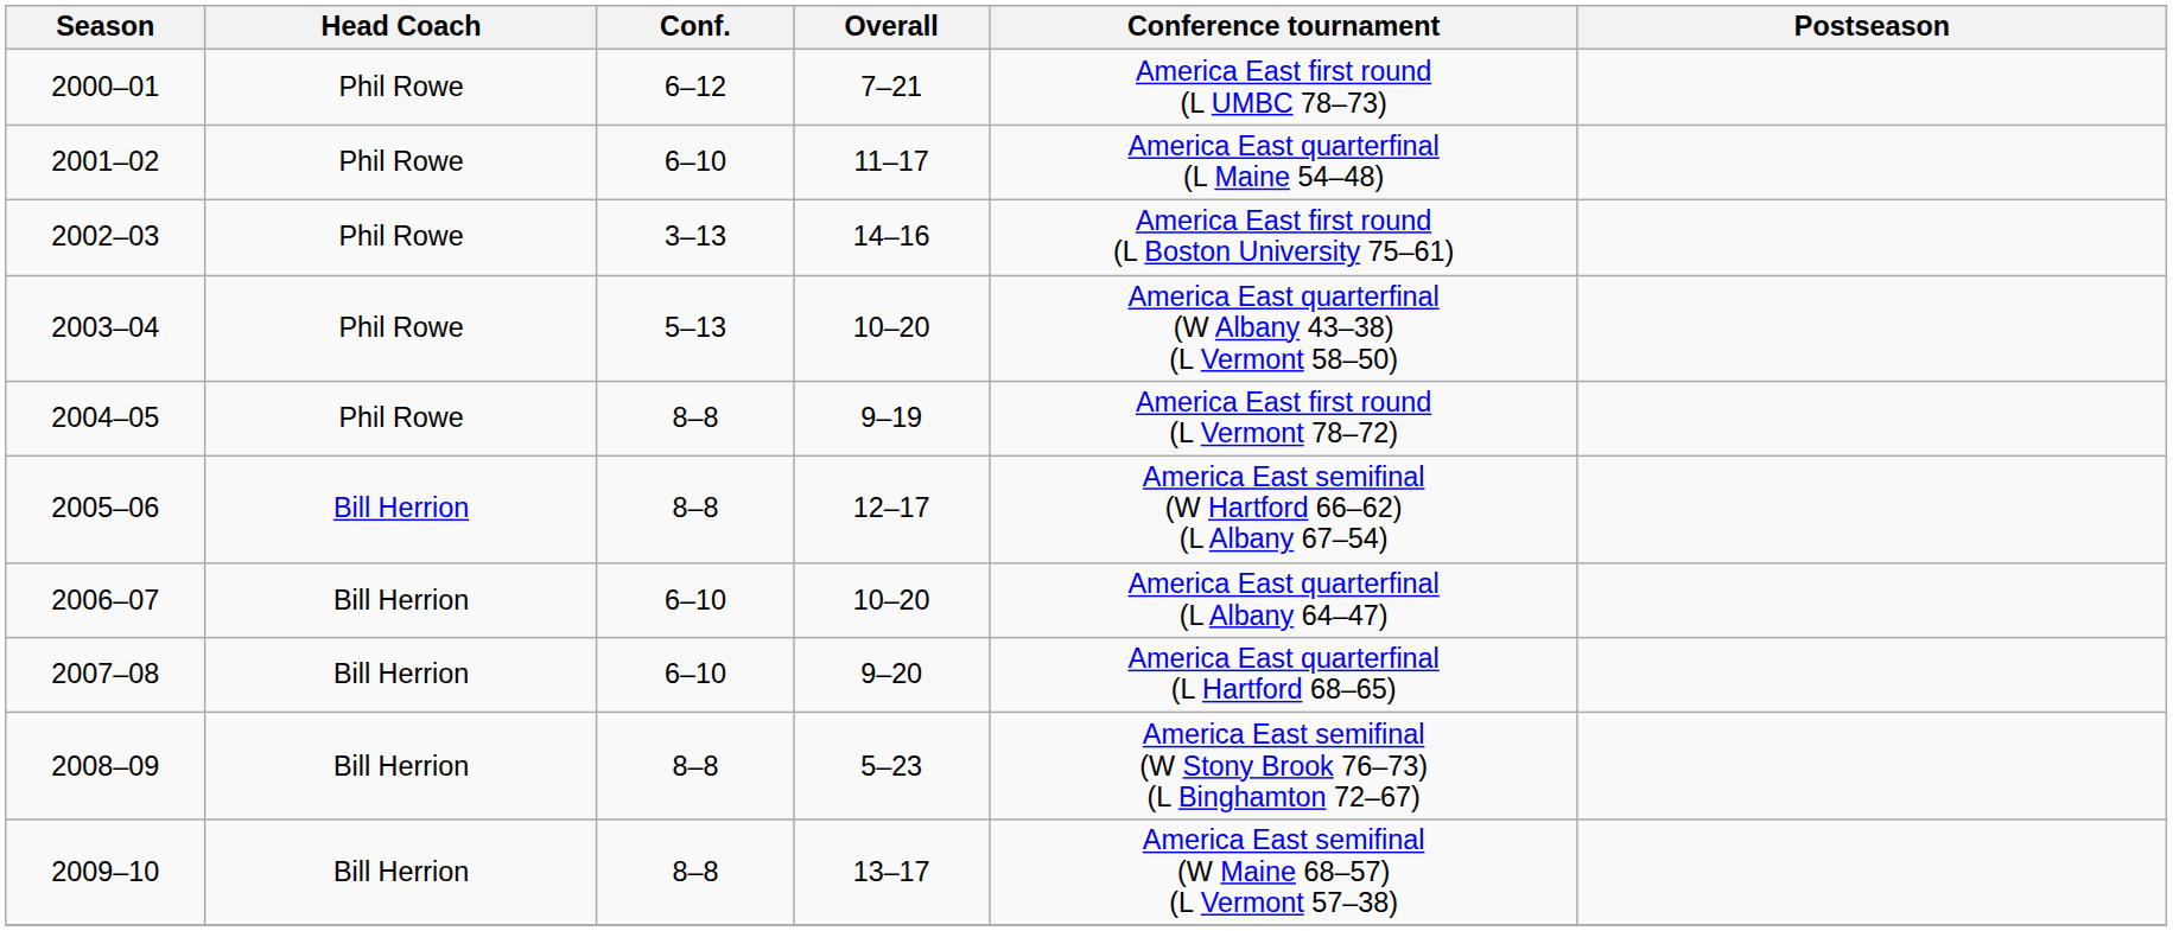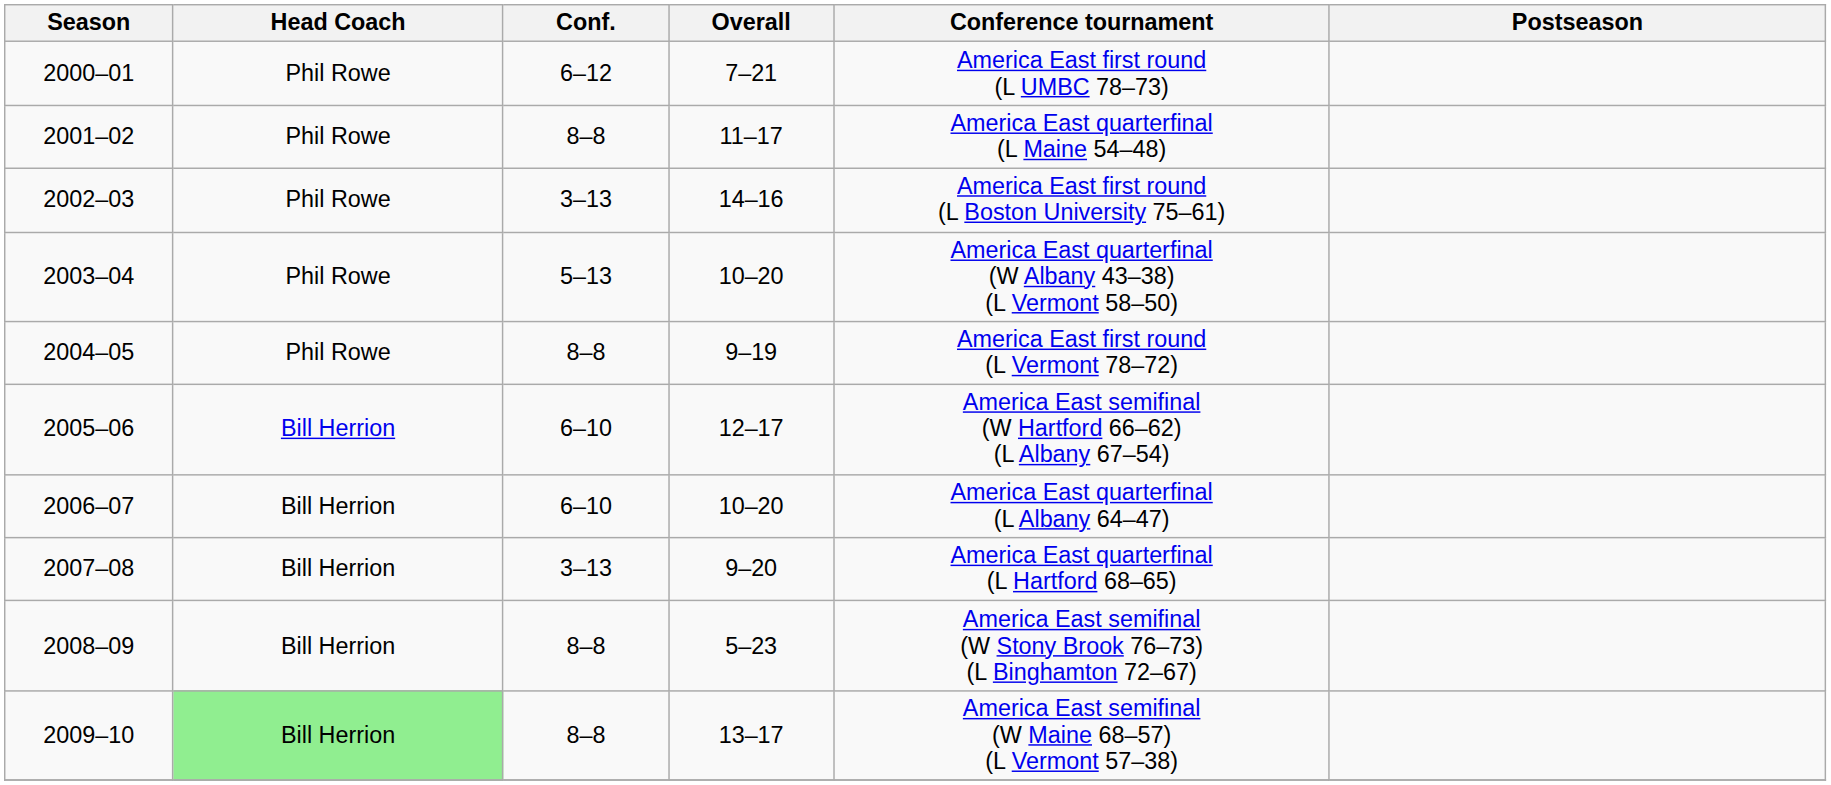 <table class="wikitable" style="text-align:center">
 <tr>
 <th bgcolor="#003591" width="5%">Season</th>
 <th bgcolor="#003591" width="10%">Head Coach</th>
 <th bgcolor="#003591" width="5%">Conf.</th>
 <th bgcolor="#003591" width="5%">Overall</th>
 <th bgcolor="#003591" width="15%">Conference tournament</th>
 <th bgcolor="#003591" width="15%">Postseason</th>
 </tr>
 <tr>
 <td>2000–01</td>
 <td>Phil Rowe</td>
 <td>6–12</td>
 <td>7–21</td>
 <td><a href='#'>America East first round</a> <br> (L <a href='#'>UMBC</a> 78–73)</td>
 <td></td>
 </tr>
 <tr>
 <td>2001–02</td>
 <td>Phil Rowe</td>
-<td>6–10</td>
+<td>8–8</td>
 <td>11–17</td>
 <td><a href='#'>America East quarterfinal</a> <br> (L <a href='#'>Maine</a> 54–48)</td>
 <td></td>
 </tr>
 <tr>
 <td>2002–03</td>
 <td>Phil Rowe</td>
 <td>3–13</td>
 <td>14–16</td>
 <td><a href='#'>America East first round</a> <br> (L <a href='#'>Boston University</a> 75–61)</td>
 <td></td>
 </tr>
 <tr>
 <td>2003–04</td>
 <td>Phil Rowe</td>
 <td>5–13</td>
 <td>10–20</td>
 <td><a href='#'>America East quarterfinal</a> <br> (W <a href='#'>Albany</a> 43–38) <br> (L <a href='#'>Vermont</a> 58–50)</td>
 <td></td>
 </tr>
 <tr>
 <td>2004–05</td>
 <td>Phil Rowe</td>
 <td>8–8</td>
 <td>9–19</td>
 <td><a href='#'>America East first round</a> <br> (L <a href='#'>Vermont</a> 78–72)</td>
 <td></td>
 </tr>
 <tr>
 <td>2005–06</td>
 <td><a href='#'>Bill Herrion</a></td>
-<td>8–8</td>
+<td>6–10</td>
 <td>12–17</td>
 <td><a href='#'>America East semifinal</a> <br> (W <a href='#'>Hartford</a> 66–62) <br> (L <a href='#'>Albany</a> 67–54)</td>
 <td></td>
 </tr>
 <tr>
 <td>2006–07</td>
 <td>Bill Herrion</td>
 <td>6–10</td>
 <td>10–20</td>
 <td><a href='#'>America East quarterfinal</a> <br> (L <a href='#'>Albany</a> 64–47)</td>
 <td></td>
 </tr>
 <tr>
 <td>2007–08</td>
 <td>Bill Herrion</td>
-<td>6–10</td>
+<td>3–13</td>
 <td>9–20</td>
 <td><a href='#'>America East quarterfinal</a> <br> (L <a href='#'>Hartford</a> 68–65)</td>
 <td></td>
 </tr>
 <tr>
 <td>2008–09</td>
 <td>Bill Herrion</td>
 <td>8–8</td>
 <td>5–23</td>
 <td><a href='#'>America East semifinal</a> <br> (W <a href='#'>Stony Brook</a> 76–73) <br> (L <a href='#'>Binghamton</a> 72–67)</td>
 <td></td>
 </tr>
 <tr>
 <td>2009–10</td>
-<td>Bill Herrion</td>
+<td style="background: lightgreen;">Bill Herrion</td>
 <td>8–8</td>
 <td>13–17</td>
 <td><a href='#'>America East semifinal</a> <br> (W <a href='#'>Maine</a> 68–57) <br> (L <a href='#'>Vermont</a> 57–38)</td>
 <td></td>
 </tr>
 <tr>
 </tr>
 </table>
